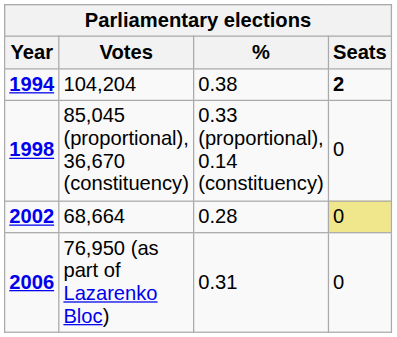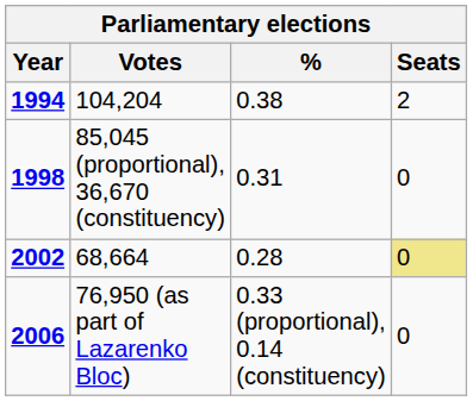 <table class="wikitable">
 <tr style="background-color:#C9C9C9">
 <th colspan="9"><strong>Parliamentary elections</strong></th>
 </tr>
 <tr>
 <th style="width: 20px">Year</th>
 <th style="width: 60px">Votes</th>
 <th style="width: 20px">%</th>
 <th style="width: 20px">Seats</th>
 </tr>
 <tr>
 <td><strong><a href='#'>1994</a></strong></td>
 <td>104,204</td>
 <td>0.38</td>
-<td><strong>2</strong></td>
+<td>2</td>
 </tr>
 <tr>
 <td><strong><a href='#'>1998</a></strong></td>
 <td>85,045 (proportional), 36,670 (constituency)</td>
-<td>0.33 (proportional), 0.14 (constituency)</td>
+<td>0.31</td>
 <td>0</td>
 </tr>
 <tr>
 <td><strong><a href='#'>2002</a></strong></td>
 <td>68,664</td>
 <td>0.28</td>
 <td style="background: khaki;">0</td>
 </tr>
 <tr>
 <td><strong><a href='#'>2006</a></strong></td>
 <td>76,950 (as part of <a href='#'>Lazarenko Bloc</a>)</td>
-<td>0.31</td>
+<td>0.33 (proportional), 0.14 (constituency)</td>
 <td>0</td>
 </tr>
 </table>
